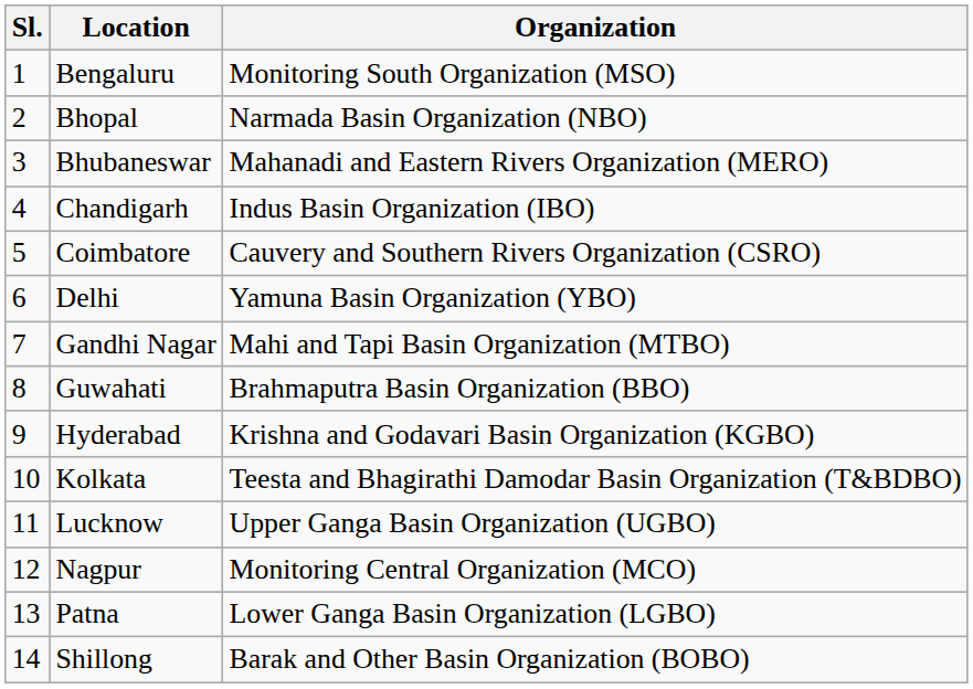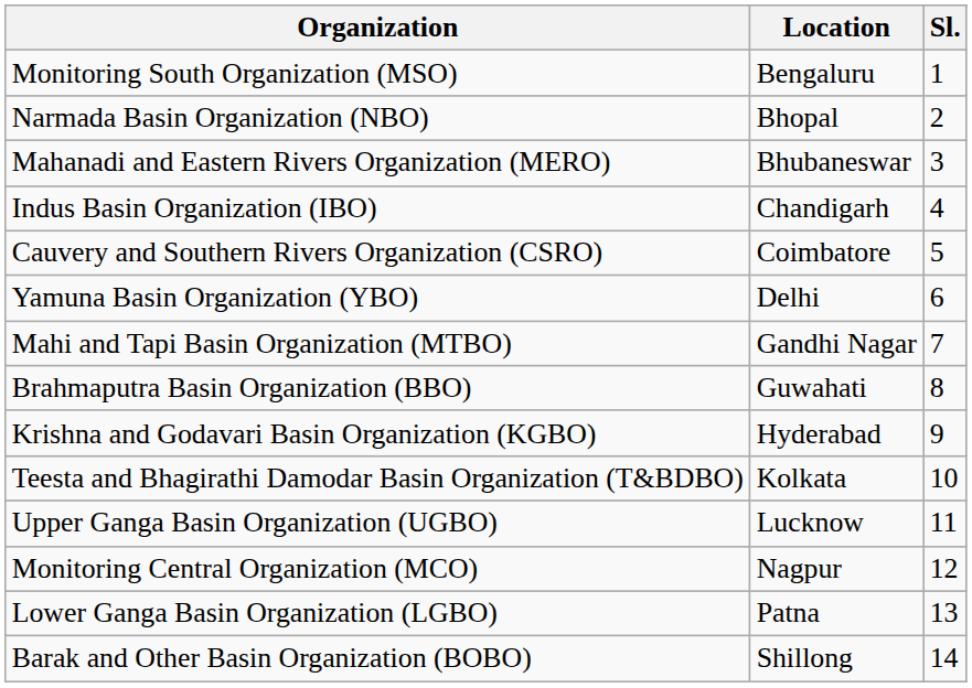 <table class="wikitable">
 <tr>
+<th>Organization</th>
+<th>Location</th>
 <th>Sl.</th>
-<th>Location</th>
-<th>Organization</th>
 </tr>
 <tr>
+<td>Monitoring South  Organization (MSO)</td>
+<td>Bengaluru</td>
 <td>1</td>
-<td>Bengaluru</td>
-<td>Monitoring South  Organization (MSO)</td>
 </tr>
 <tr>
+<td>Narmada Basin Organization  (NBO)</td>
+<td>Bhopal</td>
 <td>2</td>
-<td>Bhopal</td>
-<td>Narmada Basin Organization  (NBO)</td>
 </tr>
 <tr>
+<td>Mahanadi and  Eastern Rivers Organization (MERO)</td>
+<td>Bhubaneswar</td>
 <td>3</td>
-<td>Bhubaneswar</td>
-<td>Mahanadi and  Eastern Rivers Organization (MERO)</td>
 </tr>
 <tr>
+<td>Indus Basin Organization  (IBO)</td>
+<td>Chandigarh</td>
 <td>4</td>
-<td>Chandigarh</td>
-<td>Indus Basin Organization  (IBO)</td>
 </tr>
 <tr>
+<td>Cauvery and  Southern Rivers Organization (CSRO)</td>
+<td>Coimbatore</td>
 <td>5</td>
-<td>Coimbatore</td>
-<td>Cauvery and  Southern Rivers Organization (CSRO)</td>
 </tr>
 <tr>
+<td>Yamuna Basin Organization  (YBO)</td>
+<td>Delhi</td>
 <td>6</td>
-<td>Delhi</td>
-<td>Yamuna Basin Organization  (YBO)</td>
 </tr>
 <tr>
+<td>Mahi and Tapi  Basin Organization (MTBO)</td>
+<td>Gandhi Nagar</td>
 <td>7</td>
-<td>Gandhi Nagar</td>
-<td>Mahi and Tapi  Basin Organization (MTBO)</td>
 </tr>
 <tr>
+<td>Brahmaputra Basin  Organization (BBO)</td>
+<td>Guwahati</td>
 <td>8</td>
-<td>Guwahati</td>
-<td>Brahmaputra Basin  Organization (BBO)</td>
 </tr>
 <tr>
+<td>Krishna and  Godavari Basin Organization (KGBO)</td>
+<td>Hyderabad</td>
 <td>9</td>
-<td>Hyderabad</td>
-<td>Krishna and  Godavari Basin Organization (KGBO)</td>
 </tr>
 <tr>
+<td>Teesta and Bhagirathi  Damodar Basin Organization (T&BDBO)</td>
+<td>Kolkata</td>
 <td>10</td>
-<td>Kolkata</td>
-<td>Teesta and Bhagirathi  Damodar Basin Organization (T&BDBO)</td>
 </tr>
 <tr>
+<td>Upper Ganga Basin  Organization (UGBO)</td>
+<td>Lucknow</td>
 <td>11</td>
-<td>Lucknow</td>
-<td>Upper Ganga Basin  Organization (UGBO)</td>
 </tr>
 <tr>
+<td>Monitoring  Central Organization (MCO)</td>
+<td>Nagpur</td>
 <td>12</td>
-<td>Nagpur</td>
-<td>Monitoring  Central Organization (MCO)</td>
 </tr>
 <tr>
+<td>Lower Ganga Basin  Organization (LGBO)</td>
+<td>Patna</td>
 <td>13</td>
-<td>Patna</td>
-<td>Lower Ganga Basin  Organization (LGBO)</td>
 </tr>
 <tr>
+<td>Barak and Other  Basin Organization (BOBO)</td>
+<td>Shillong</td>
 <td>14</td>
-<td>Shillong</td>
-<td>Barak and Other  Basin Organization (BOBO)</td>
 </tr>
 </table>
